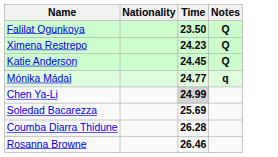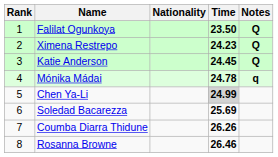 <table class="wikitable sortable" style="text-align:center">
 <tr>
+<th>Rank</th>
 <th>Name</th>
 <th>Nationality</th>
 <th>Time</th>
 <th>Notes</th>
 </tr>
 <tr bgcolor=ccffcc>
+<td>1</td>
 <td align=left><a href='#'>Falilat Ogunkoya</a></td>
 <td align=left></td>
 <td><strong>23.50</strong></td>
 <td><strong>Q</strong></td>
 </tr>
 <tr bgcolor=ccffcc>
+<td>2</td>
 <td align=left><a href='#'>Ximena Restrepo</a></td>
 <td align=left></td>
 <td><strong>24.23</strong></td>
 <td><strong>Q</strong></td>
 </tr>
 <tr bgcolor=ccffcc>
+<td>3</td>
 <td align=left><a href='#'>Katie Anderson</a></td>
 <td align=left></td>
 <td><strong>24.45</strong></td>
 <td><strong>Q</strong></td>
 </tr>
 <tr bgcolor=ddffdd>
+<td>4</td>
 <td align=left><a href='#'>Mónika Mádai</a></td>
 <td align=left></td>
-<td><strong>24.77</strong></td>
+<td><strong>24.78</strong></td>
 <td><strong>q</strong></td>
 </tr>
 <tr>
+<td>5</td>
 <td align=left><a href='#'>Chen Ya-Li</a></td>
 <td align=left></td>
 <td style="background: lightgrey;"><strong>24.99</strong></td>
 <td></td>
 </tr>
 <tr>
+<td>6</td>
 <td align=left><a href='#'>Soledad Bacarezza</a></td>
 <td align=left></td>
 <td><strong>25.69</strong></td>
 <td></td>
 </tr>
 <tr>
+<td>7</td>
 <td align=left><a href='#'>Coumba Diarra Thidune</a></td>
 <td align=left></td>
-<td><strong>26.28</strong></td>
+<td><strong>26.26</strong></td>
 <td></td>
 </tr>
 <tr>
+<td>8</td>
 <td align=left><a href='#'>Rosanna Browne</a></td>
 <td align=left></td>
 <td><strong>26.46</strong></td>
 <td></td>
 </tr>
 </table>
